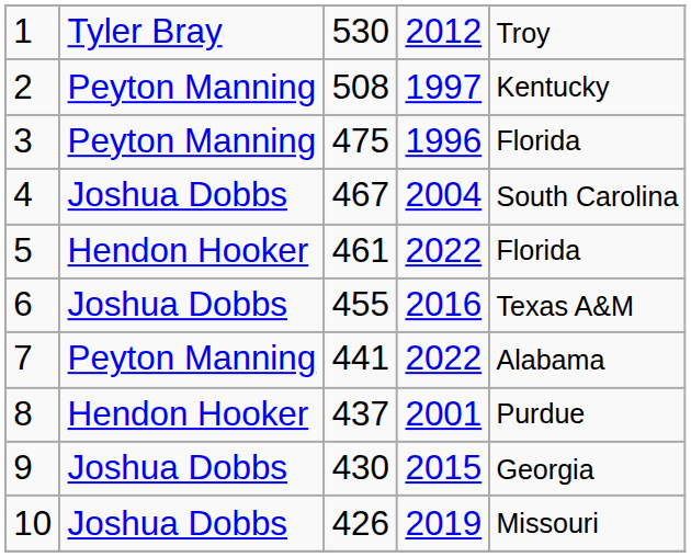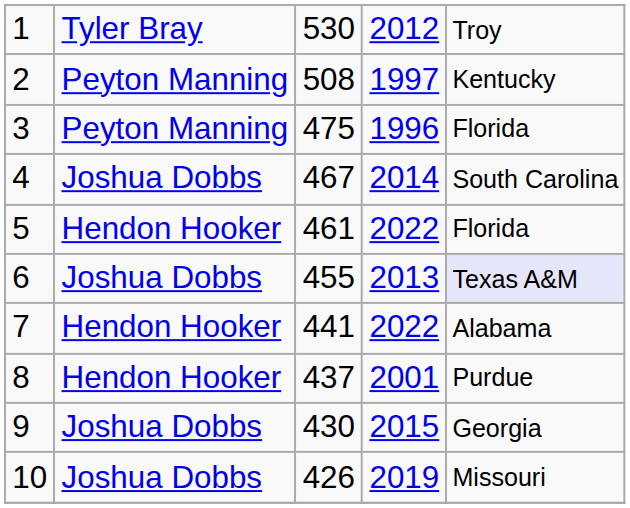 <table class="wikitable">
 <tr>
 </tr>
 <tr>
 <td>1</td>
 <td><a href='#'>Tyler Bray</a></td>
 <td><abbr>530</abbr></td>
 <td><a href='#'>2012</a></td>
 <td style="font-size:80%;">Troy</td>
 </tr>
 <tr>
 <td>2</td>
 <td><a href='#'>Peyton Manning</a></td>
 <td><abbr>508</abbr></td>
 <td><a href='#'>1997</a></td>
 <td style="font-size:80%;">Kentucky</td>
 </tr>
 <tr>
 <td>3</td>
 <td><a href='#'>Peyton Manning</a></td>
 <td><abbr>475</abbr></td>
 <td><a href='#'>1996</a></td>
 <td style="font-size:80%;">Florida</td>
 </tr>
 <tr>
 <td>4</td>
 <td><a href='#'>Joshua Dobbs</a></td>
 <td><abbr>467</abbr></td>
-<td><a href='#'>2004</a></td>
+<td><a href='#'>2014</a></td>
 <td style="font-size:80%;">South Carolina</td>
 </tr>
 <tr>
 <td>5</td>
 <td><a href='#'>Hendon Hooker</a></td>
 <td><abbr>461</abbr></td>
 <td><a href='#'>2022</a></td>
 <td style="font-size:80%;">Florida</td>
 </tr>
 <tr>
 <td>6</td>
 <td><a href='#'>Joshua Dobbs</a></td>
 <td><abbr>455</abbr></td>
-<td><a href='#'>2016</a></td>
-<td style="font-size:80%;">Texas A&M</td>
+<td><a href='#'>2013</a></td>
+<td style="background: lavender; font-size:80%;">Texas A&M</td>
 </tr>
 <tr>
 <td>7</td>
-<td><a href='#'>Peyton Manning</a></td>
+<td><a href='#'>Hendon Hooker</a></td>
 <td><abbr>441</abbr></td>
 <td><a href='#'>2022</a></td>
 <td style="font-size:80%;">Alabama</td>
 </tr>
 <tr>
 <td>8</td>
 <td><a href='#'>Hendon Hooker</a></td>
 <td><abbr>437</abbr></td>
 <td><a href='#'>2001</a></td>
 <td style="font-size:80%;">Purdue</td>
 </tr>
 <tr>
 <td>9</td>
 <td><a href='#'>Joshua Dobbs</a></td>
 <td><abbr>430</abbr></td>
 <td><a href='#'>2015</a></td>
 <td style="font-size:80%;">Georgia</td>
 </tr>
 <tr>
 <td>10</td>
 <td><a href='#'>Joshua Dobbs</a></td>
 <td><abbr>426</abbr></td>
 <td><a href='#'>2019</a></td>
 <td style="font-size:80%;">Missouri</td>
 </tr>
 <tr>
 </tr>
 </table>
